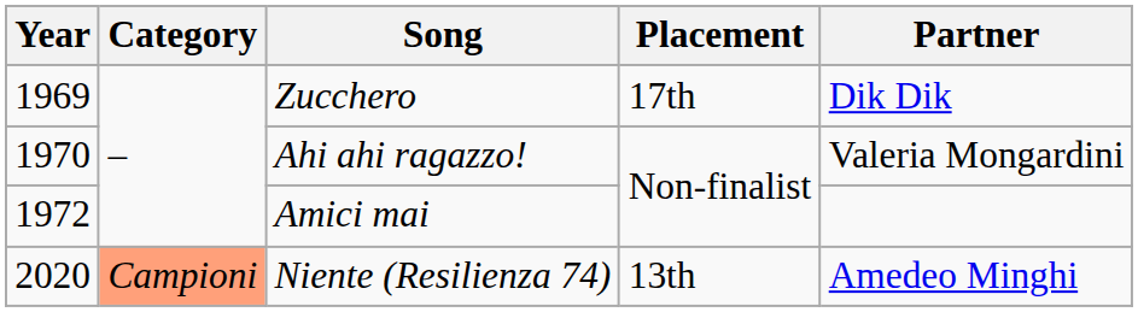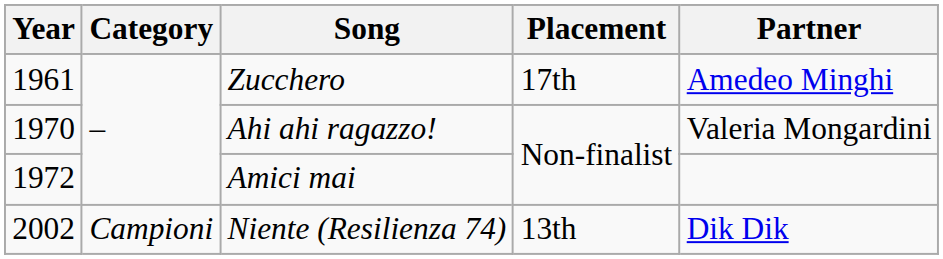 <table class="wikitable">
 <tr>
 <th>Year</th>
 <th>Category</th>
 <th>Song</th>
 <th>Placement</th>
 <th>Partner</th>
 </tr>
 <tr>
-<td>1969</td>
+<td>1961</td>
 <td rowspan="3">–</td>
 <td><em>Zucchero</em></td>
 <td>17th</td>
-<td><a href='#'>Dik Dik</a></td>
+<td><a href='#'>Amedeo Minghi</a></td>
 </tr>
 <tr>
 <td>1970</td>
 <td><em>Ahi ahi ragazzo!</em></td>
 <td rowspan="2">Non-finalist</td>
 <td>Valeria Mongardini</td>
 </tr>
 <tr>
 <td>1972</td>
 <td><em>Amici mai</em></td>
 <td></td>
 </tr>
 <tr>
-<td>2020</td>
-<td style="background: lightsalmon;"><em>Campioni</em></td>
+<td>2002</td>
+<td><em>Campioni</em></td>
 <td><em>Niente (Resilienza 74)</em></td>
 <td>13th</td>
-<td><a href='#'>Amedeo Minghi</a></td>
+<td><a href='#'>Dik Dik</a></td>
 </tr>
 </table>
